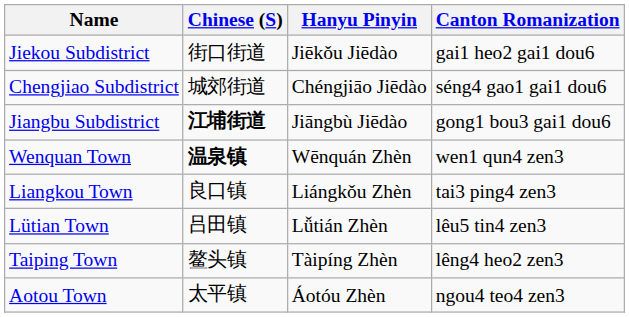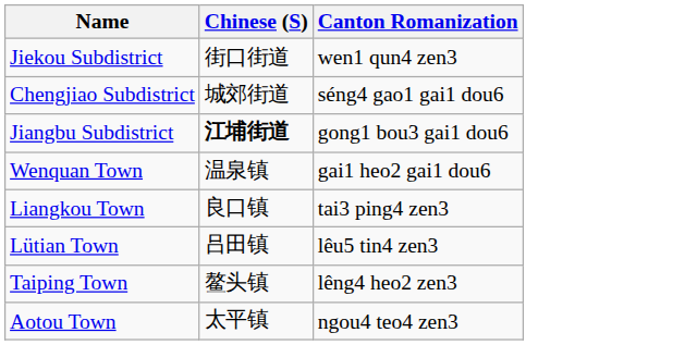 <table class="wikitable">
 <tr>
 <th>Name</th>
 <th><a href='#'>Chinese</a> (<a href='#'>S</a>)</th>
-<th><a href='#'>Hanyu Pinyin</a></th>
 <th><a href='#'>Canton Romanization</a></th>
 </tr>
 <tr>
 <td><a href='#'>Jiekou Subdistrict</a></td>
 <td>街口街道</td>
-<td>Jiēkǒu Jiēdào</td>
-<td>gai1 heo2 gai1 dou6</td>
+<td>wen1 qun4 zen3</td>
 </tr>
 <tr>
 <td><a href='#'>Chengjiao Subdistrict</a></td>
 <td>城郊街道</td>
-<td>Chéngjiāo Jiēdào</td>
 <td>séng4 gao1 gai1 dou6</td>
 </tr>
 <tr>
 <td><a href='#'>Jiangbu Subdistrict</a></td>
 <td><strong>江埔街道</strong></td>
-<td>Jiāngbù Jiēdào</td>
 <td>gong1 bou3 gai1 dou6</td>
 </tr>
 <tr>
 <td><a href='#'>Wenquan Town</a></td>
-<td><strong>温泉镇</strong></td>
-<td>Wēnquán Zhèn</td>
-<td>wen1 qun4 zen3</td>
+<td>温泉镇</td>
+<td>gai1 heo2 gai1 dou6</td>
 </tr>
 <tr>
 <td><a href='#'>Liangkou Town</a></td>
 <td>良口镇</td>
-<td>Liángkǒu Zhèn</td>
 <td>tai3 ping4 zen3</td>
 </tr>
 <tr>
 <td><a href='#'>Lütian Town</a></td>
 <td>吕田镇</td>
-<td>Lǚtián Zhèn</td>
 <td>lêu5 tin4 zen3</td>
 </tr>
 <tr>
 <td><a href='#'>Taiping Town</a></td>
 <td>鳌头镇</td>
-<td>Tàipíng Zhèn</td>
 <td>lêng4 heo2 zen3</td>
 </tr>
 <tr>
 <td><a href='#'>Aotou Town</a></td>
 <td>太平镇</td>
-<td>Áotóu Zhèn</td>
 <td>ngou4 teo4 zen3</td>
 </tr>
 </table>
